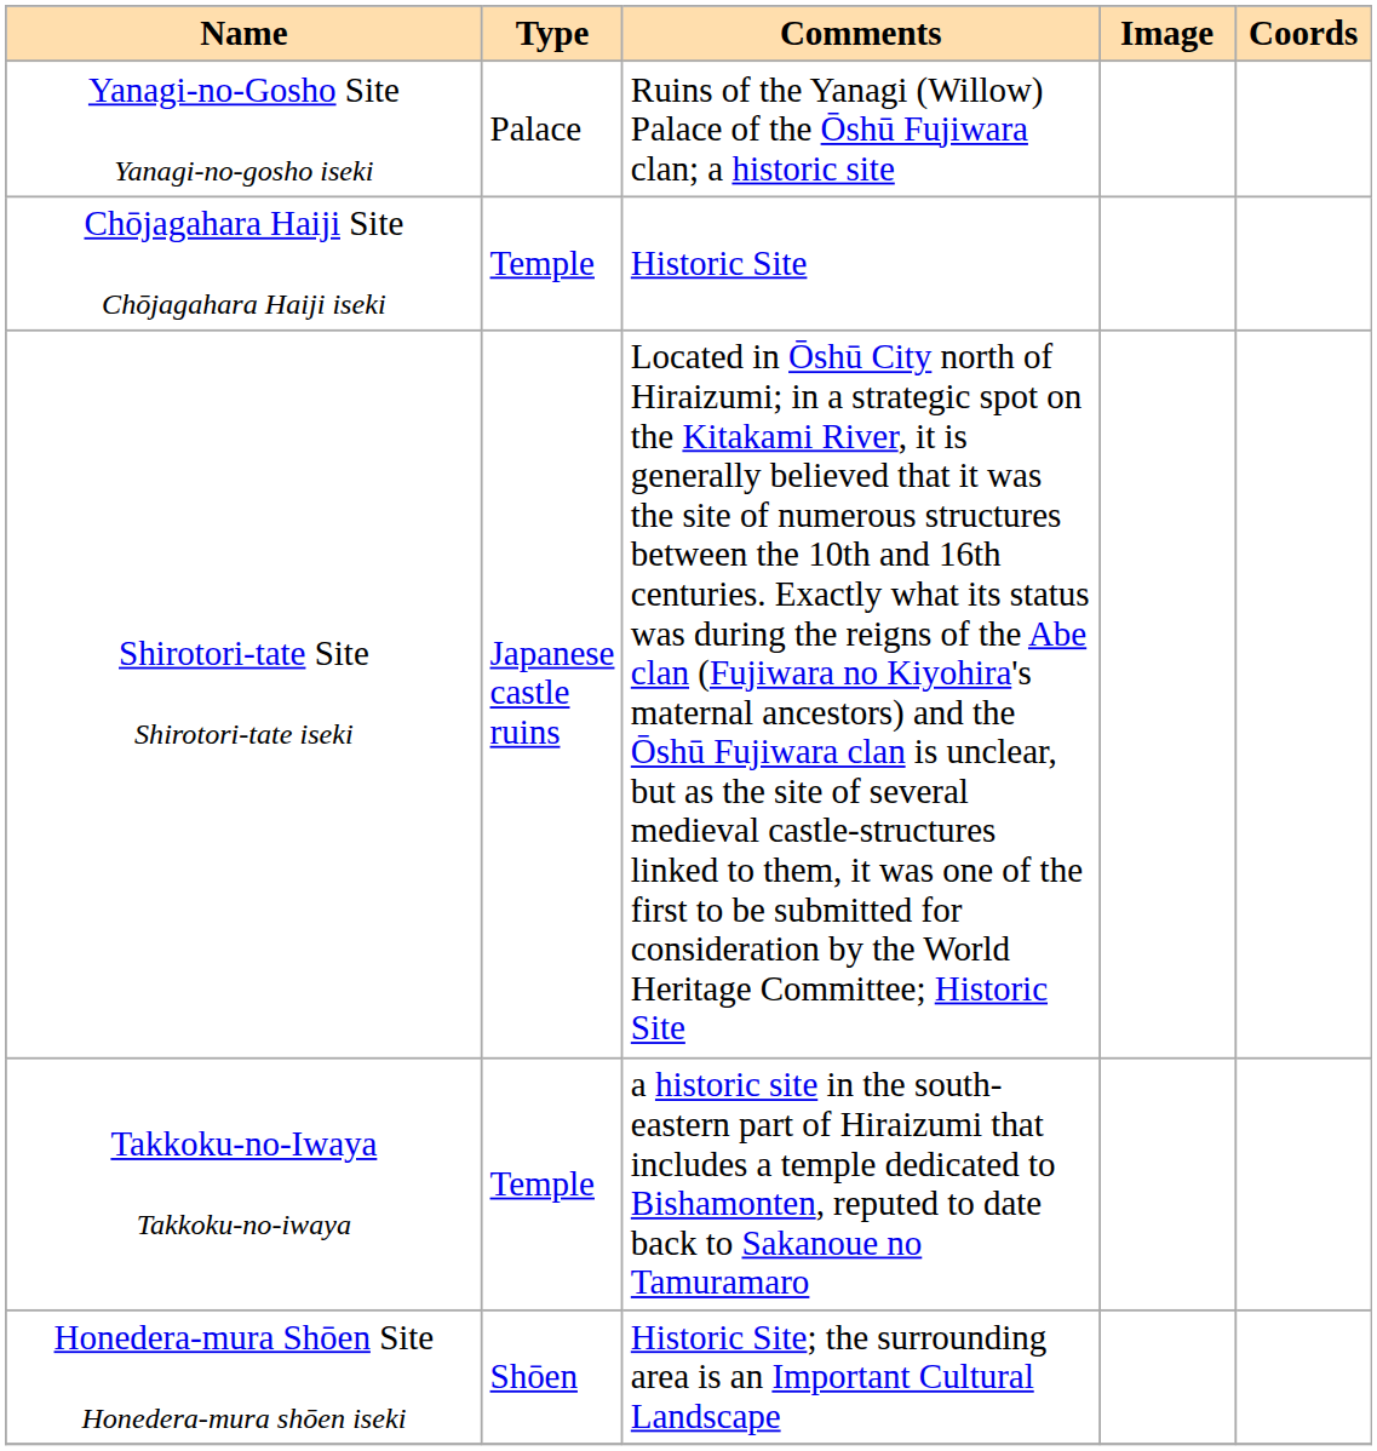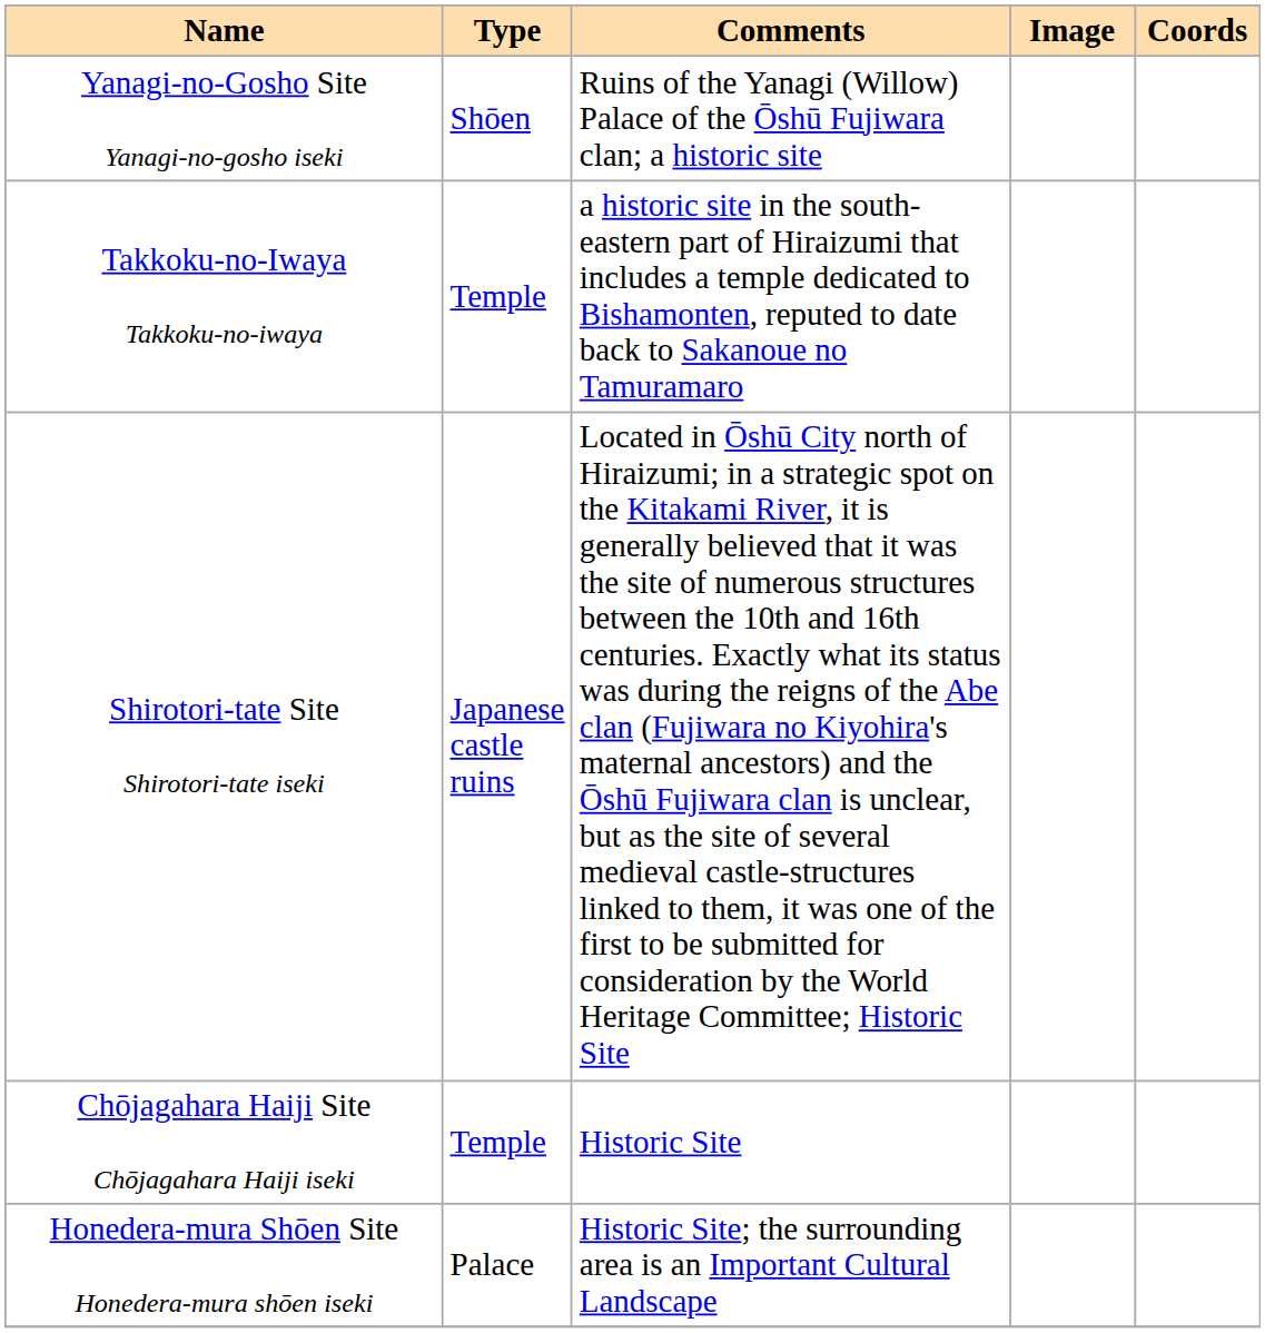 <table class="wikitable sortable"  width="100%" style="background:#ffffff;">
 <tr>
 <th width="35%" align="left" style="background:#ffdead;">Name</th>
 <th width="10%" align="left" style="background:#ffdead;">Type</th>
 <th width="35%" align="left" style="background:#ffdead;" class="unsortable">Comments</th>
 <th width="10%" align="left" style="background:#ffdead;" class="unsortable">Image</th>
 <th width="10%" align="left" style="background:#ffdead;" class="unsortable">Coords</th>
 </tr>
 <tr>
 <td align="center"><a href='#'>Yanagi-no-Gosho</a> Site<br><br><small><em>Yanagi-no-gosho iseki</em></small></td>
-<td>Palace</td>
+<td><a href='#'>Shōen</a></td>
 <td>Ruins of the Yanagi (Willow) Palace of the <a href='#'>Ōshū Fujiwara</a> clan; a <a href='#'>historic site</a></td>
+<td></td>
+<td></td>
+</tr>
+<tr>
+<td align="center"><a href='#'>Takkoku-no-Iwaya</a><br><br><small><em>Takkoku-no-iwaya</em></small></td>
+<td><a href='#'>Temple</a></td>
+<td>a <a href='#'>historic site</a> in the south-eastern part of Hiraizumi that includes a temple dedicated to <a href='#'>Bishamonten</a>, reputed to date back to <a href='#'>Sakanoue no Tamuramaro</a></td>
+<td></td>
+<td></td>
+</tr>
+<tr>
+<td align="center"><a href='#'>Shirotori-tate</a> Site<br><br><small><em>Shirotori-tate iseki</em></small></td>
+<td><a href='#'>Japanese castle ruins</a></td>
+<td>Located in <a href='#'>Ōshū City</a> north of Hiraizumi; in a strategic spot on the <a href='#'>Kitakami River</a>, it is generally believed that it was the site of numerous structures between the 10th and 16th centuries. Exactly what its status was during the reigns of the <a href='#'>Abe clan</a> (<a href='#'>Fujiwara no Kiyohira</a>'s maternal ancestors) and the <a href='#'>Ōshū Fujiwara clan</a> is unclear, but as the site of several medieval castle-structures linked to them, it was one of the first to be submitted for consideration by the World Heritage Committee; <a href='#'>Historic Site</a></td>
 <td></td>
 <td></td>
 </tr>
 <tr>
 <td align="center"><a href='#'>Chōjagahara Haiji</a> Site<br><br><small><em>Chōjagahara Haiji iseki</em></small></td>
 <td><a href='#'>Temple</a></td>
 <td><a href='#'>Historic Site</a></td>
 <td></td>
 <td></td>
 </tr>
 <tr>
-<td align="center"><a href='#'>Shirotori-tate</a> Site<br><br><small><em>Shirotori-tate iseki</em></small></td>
-<td><a href='#'>Japanese castle ruins</a></td>
-<td>Located in <a href='#'>Ōshū City</a> north of Hiraizumi; in a strategic spot on the <a href='#'>Kitakami River</a>, it is generally believed that it was the site of numerous structures between the 10th and 16th centuries. Exactly what its status was during the reigns of the <a href='#'>Abe clan</a> (<a href='#'>Fujiwara no Kiyohira</a>'s maternal ancestors) and the <a href='#'>Ōshū Fujiwara clan</a> is unclear, but as the site of several medieval castle-structures linked to them, it was one of the first to be submitted for consideration by the World Heritage Committee; <a href='#'>Historic Site</a></td>
-<td></td>
-<td></td>
-</tr>
-<tr>
-<td align="center"><a href='#'>Takkoku-no-Iwaya</a><br><br><small><em>Takkoku-no-iwaya</em></small></td>
-<td><a href='#'>Temple</a></td>
-<td>a <a href='#'>historic site</a> in the south-eastern part of Hiraizumi that includes a temple dedicated to <a href='#'>Bishamonten</a>, reputed to date back to <a href='#'>Sakanoue no Tamuramaro</a></td>
-<td></td>
-<td></td>
-</tr>
-<tr>
 <td align="center"><a href='#'>Honedera-mura Shōen</a> Site<br><br><small><em>Honedera-mura shōen iseki</em></small></td>
-<td><a href='#'>Shōen</a></td>
+<td>Palace</td>
 <td><a href='#'>Historic Site</a>; the surrounding area is an <a href='#'>Important Cultural Landscape</a></td>
 <td></td>
 <td></td>
 </tr>
 <tr>
 </tr>
 </table>
